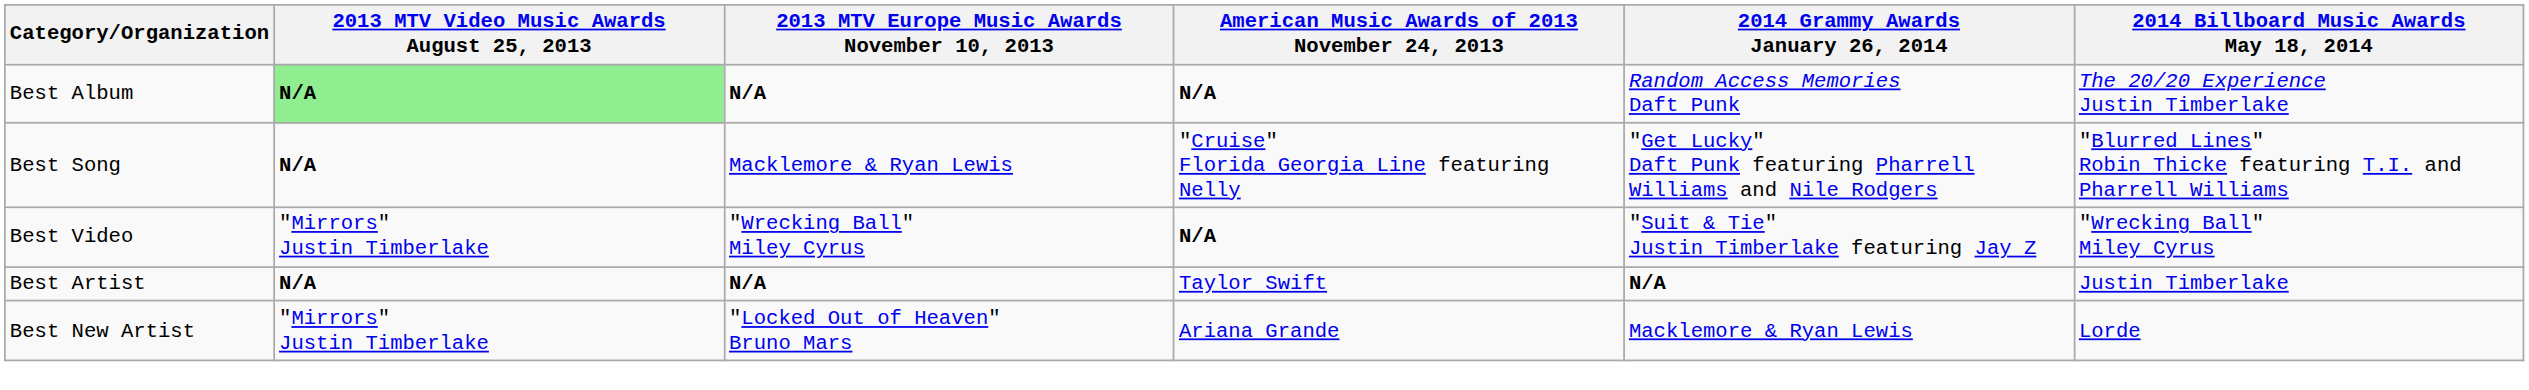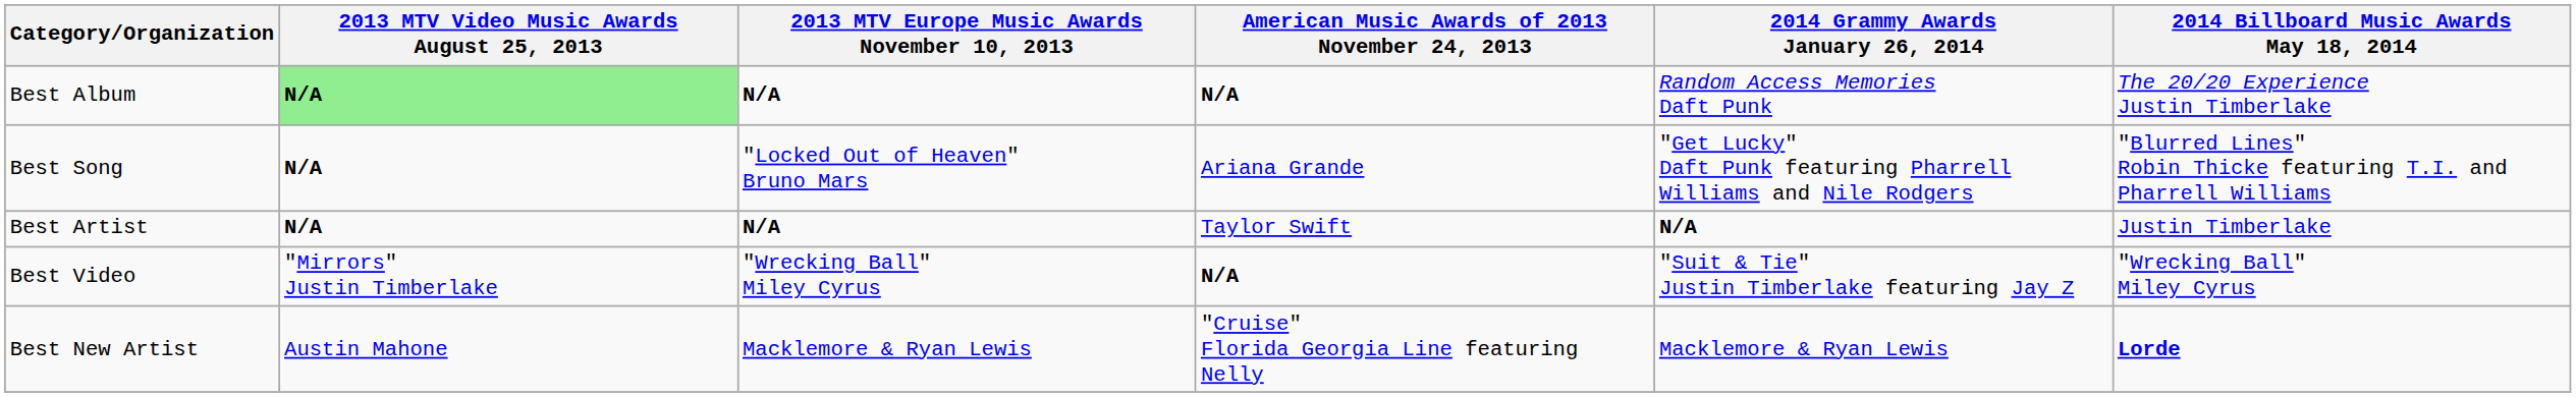 <table class="wikitable" style="font-size: 90%;">
 <tr>
 <th style="width:20px;">Category/Organization</th>
 <th style="width:250px;"><a href='#'>2013 MTV Video Music Awards</a><br>August 25, 2013</th>
 <th style="width:250px;"><a href='#'>2013 MTV Europe Music Awards</a><br>November 10, 2013</th>
 <th style="width:250px;"><a href='#'>American Music Awards of 2013</a><br>November 24, 2013</th>
 <th style="width:250px;"><a href='#'>2014 Grammy Awards</a><br>January 26, 2014</th>
 <th style="width:250px;"><a href='#'>2014 Billboard Music Awards</a><br>May 18, 2014</th>
 </tr>
 <tr>
 <td>Best Album</td>
 <td style="background: lightgreen;"><strong>N/A</strong></td>
 <td><strong>N/A</strong></td>
 <td><strong>N/A</strong></td>
 <td><em><a href='#'>Random Access Memories</a></em><br><a href='#'>Daft Punk</a></td>
 <td><em><a href='#'>The 20/20 Experience</a></em><br><a href='#'>Justin Timberlake</a></td>
 </tr>
 <tr>
 <td>Best Song</td>
 <td><strong>N/A</strong></td>
-<td><a href='#'>Macklemore & Ryan Lewis</a></td>
-<td>"<a href='#'>Cruise</a>"<br><a href='#'>Florida Georgia Line</a> featuring <a href='#'>Nelly</a></td>
+<td>"<a href='#'>Locked Out of Heaven</a>"<br><a href='#'>Bruno Mars</a></td>
+<td><a href='#'>Ariana Grande</a></td>
 <td>"<a href='#'>Get Lucky</a>"<br><a href='#'>Daft Punk</a> featuring <a href='#'>Pharrell Williams</a> and <a href='#'>Nile Rodgers</a></td>
 <td>"<a href='#'>Blurred Lines</a>"<br><a href='#'>Robin Thicke</a> featuring <a href='#'>T.I.</a> and <a href='#'>Pharrell Williams</a></td>
+</tr>
+<tr>
+<td>Best Artist</td>
+<td><strong>N/A</strong></td>
+<td><strong>N/A</strong></td>
+<td><a href='#'>Taylor Swift</a></td>
+<td><strong>N/A</strong></td>
+<td><a href='#'>Justin Timberlake</a></td>
 </tr>
 <tr>
 <td>Best Video</td>
 <td>"<a href='#'>Mirrors</a>"<br><a href='#'>Justin Timberlake</a></td>
 <td>"<a href='#'>Wrecking Ball</a>"<br><a href='#'>Miley Cyrus</a></td>
 <td><strong>N/A</strong></td>
 <td>"<a href='#'>Suit & Tie</a>"<br><a href='#'>Justin Timberlake</a> featuring <a href='#'>Jay Z</a></td>
 <td>"<a href='#'>Wrecking Ball</a>"<br><a href='#'>Miley Cyrus</a></td>
 </tr>
 <tr>
-<td>Best Artist</td>
-<td><strong>N/A</strong></td>
-<td><strong>N/A</strong></td>
-<td><a href='#'>Taylor Swift</a></td>
-<td><strong>N/A</strong></td>
-<td><a href='#'>Justin Timberlake</a></td>
-</tr>
-<tr>
 <td>Best New Artist</td>
-<td>"<a href='#'>Mirrors</a>"<br><a href='#'>Justin Timberlake</a></td>
-<td>"<a href='#'>Locked Out of Heaven</a>"<br><a href='#'>Bruno Mars</a></td>
-<td><a href='#'>Ariana Grande</a></td>
+<td><a href='#'>Austin Mahone</a></td>
 <td><a href='#'>Macklemore & Ryan Lewis</a></td>
-<td><a href='#'>Lorde</a></td>
+<td>"<a href='#'>Cruise</a>"<br><a href='#'>Florida Georgia Line</a> featuring <a href='#'>Nelly</a></td>
+<td><a href='#'>Macklemore & Ryan Lewis</a></td>
+<td><strong><a href='#'>Lorde</a></strong></td>
 </tr>
 </table>
